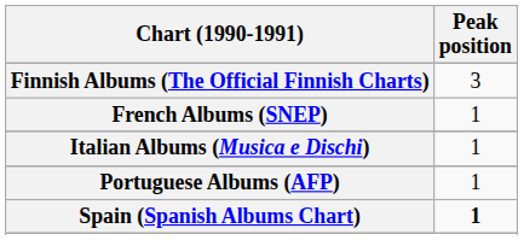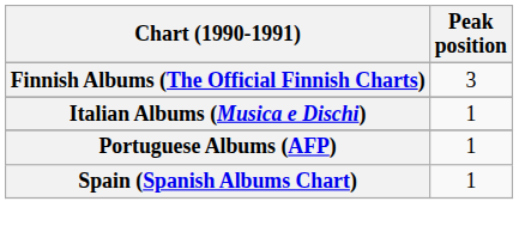 <table class="wikitable sortable plainrowheaders" style="text-align:center">
 <tr>
 <th scope="col">Chart (1990-1991)</th>
 <th scope="col">Peak<br>position</th>
 </tr>
 <tr>
 </tr>
 <tr>
 </tr>
 <tr>
 </tr>
 <tr>
 <th scope="row">Finnish Albums (<a href='#'>The Official Finnish Charts</a>)</th>
 <td align="center">3</td>
-</tr>
-<tr>
-<th scope="row">French Albums (<a href='#'>SNEP</a>)</th>
-<td align="center">1</td>
 </tr>
 <tr>
 </tr>
 <tr>
 <th scope="row">Italian Albums (<em><a href='#'>Musica e Dischi</a></em>)</th>
 <td align="center">1</td>
 </tr>
 <tr>
 </tr>
 <tr>
 </tr>
 <tr>
 <th scope="row">Portuguese Albums (<a href='#'>AFP</a>)</th>
 <td style="text-align:center;">1</td>
 </tr>
 <tr>
 <th scope="row">Spain (<a href='#'>Spanish Albums Chart</a>)</th>
-<td align="center"><strong>1</strong></td>
+<td align="center">1</td>
 </tr>
 <tr>
 </tr>
 <tr>
 </tr>
 <tr>
 </tr>
 </table>
